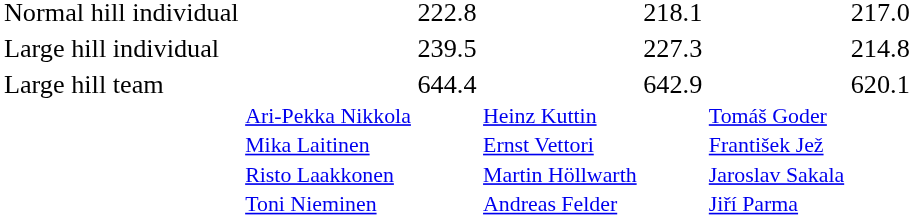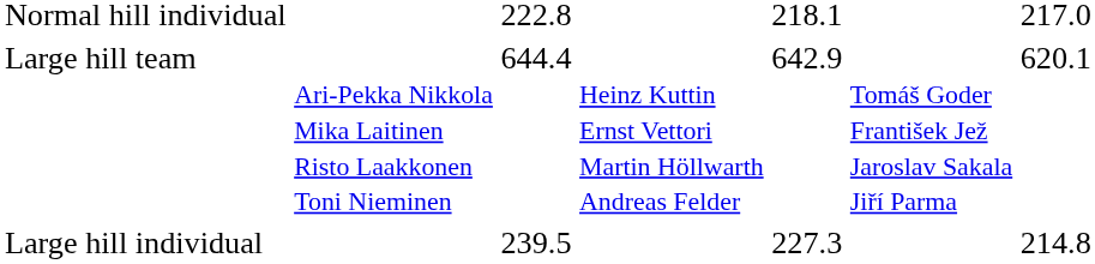 <table>
 <tr valign="top">
 <td>Normal hill individual <br></td>
 <td></td>
 <td>222.8</td>
 <td></td>
 <td>218.1</td>
 <td></td>
 <td>217.0</td>
 </tr>
 <tr valign="top">
+<td>Large hill team <br></td>
+<td> <small><br><a href='#'>Ari-Pekka Nikkola</a><br><a href='#'>Mika Laitinen</a><br><a href='#'>Risto Laakkonen</a><br><a href='#'>Toni Nieminen</a></small></td>
+<td>644.4</td>
+<td> <small><br><a href='#'>Heinz Kuttin</a><br><a href='#'>Ernst Vettori</a><br><a href='#'>Martin Höllwarth</a><br><a href='#'>Andreas Felder</a></small></td>
+<td>642.9</td>
+<td> <small><br><a href='#'>Tomáš Goder</a><br><a href='#'>František Jež</a><br><a href='#'>Jaroslav Sakala</a><br><a href='#'>Jiří Parma</a></small></td>
+<td>620.1</td>
+</tr>
+<tr valign="top">
 <td>Large hill individual <br></td>
 <td></td>
 <td>239.5</td>
 <td></td>
 <td>227.3</td>
 <td></td>
 <td>214.8</td>
 </tr>
-<tr valign="top">
-<td>Large hill team <br></td>
-<td> <small><br><a href='#'>Ari-Pekka Nikkola</a><br><a href='#'>Mika Laitinen</a><br><a href='#'>Risto Laakkonen</a><br><a href='#'>Toni Nieminen</a></small></td>
-<td>644.4</td>
-<td> <small><br><a href='#'>Heinz Kuttin</a><br><a href='#'>Ernst Vettori</a><br><a href='#'>Martin Höllwarth</a><br><a href='#'>Andreas Felder</a></small></td>
-<td>642.9</td>
-<td> <small><br><a href='#'>Tomáš Goder</a><br><a href='#'>František Jež</a><br><a href='#'>Jaroslav Sakala</a><br><a href='#'>Jiří Parma</a></small></td>
-<td>620.1</td>
-</tr>
 </table>
